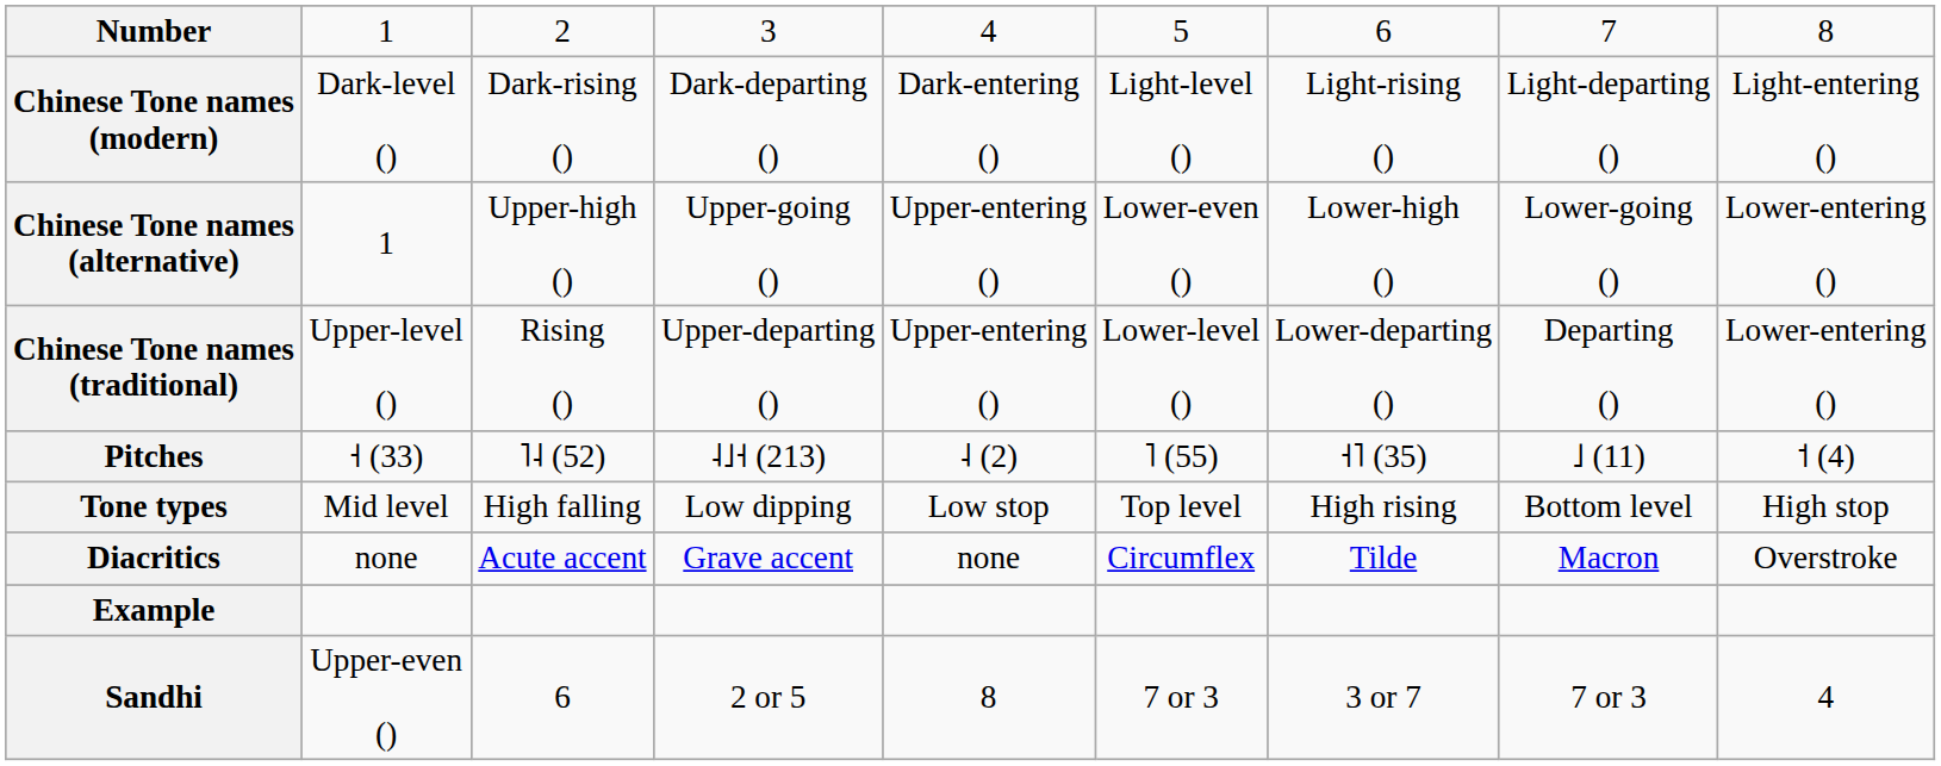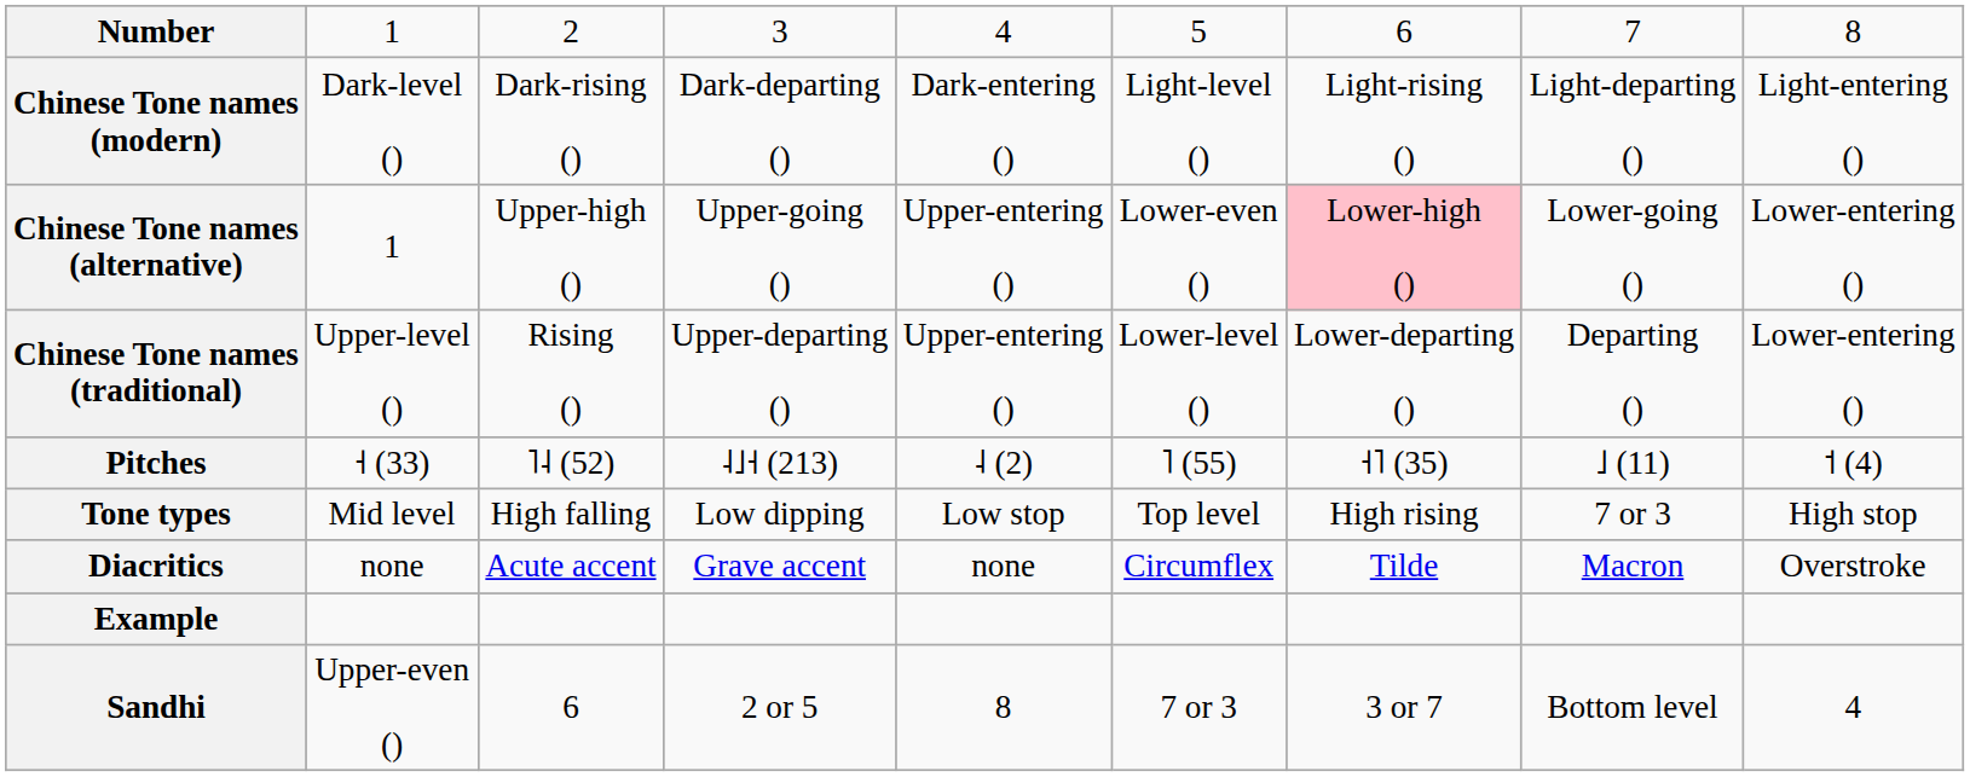 <table class="wikitable" style="text-align:center;">
 <tr>
 <th>Number</th>
 <td>1</td>
 <td>2</td>
 <td>3</td>
 <td>4</td>
 <td>5</td>
 <td>6</td>
 <td>7</td>
 <td>8</td>
 </tr>
 <tr>
 <th>Chinese Tone names<br>(modern)</th>
 <td>Dark-level<br><br>()</td>
 <td>Dark-rising<br><br>()</td>
 <td>Dark-departing<br><br>()</td>
 <td>Dark-entering<br><br>()</td>
 <td>Light-level<br><br>()</td>
 <td>Light-rising<br><br>()</td>
 <td>Light-departing<br><br>()</td>
 <td>Light-entering<br><br>()</td>
 </tr>
 <tr>
 <th>Chinese Tone names<br>(alternative)</th>
 <td>1</td>
 <td>Upper-high<br><br>()</td>
 <td>Upper-going<br><br>()</td>
 <td>Upper-entering<br><br>()</td>
 <td>Lower-even<br><br>()</td>
-<td>Lower-high<br><br>()</td>
+<td style="background: pink;">Lower-high<br><br>()</td>
 <td>Lower-going<br><br>()</td>
 <td>Lower-entering<br><br>()</td>
 </tr>
 <tr>
 <th>Chinese Tone names<br>(traditional)</th>
 <td>Upper-level<br><br>()</td>
 <td>Rising<br><br>()</td>
 <td>Upper-departing<br><br>()</td>
 <td>Upper-entering<br><br>()</td>
 <td>Lower-level<br><br>()</td>
 <td>Lower-departing<br><br>()</td>
 <td>Departing<br><br>()</td>
 <td>Lower-entering<br><br>()</td>
 </tr>
 <tr>
 <th>Pitches</th>
 <td>˧ (33)</td>
 <td>˥˨ (52)</td>
 <td>˨˩˧ (213)</td>
 <td>˨ (2)</td>
 <td>˥ (55)</td>
 <td>˧˥ (35)</td>
 <td>˩ (11)</td>
 <td>˦ (4)</td>
 </tr>
 <tr>
 <th>Tone types</th>
 <td>Mid level</td>
 <td>High falling</td>
 <td>Low dipping</td>
 <td>Low stop</td>
 <td>Top level</td>
 <td>High rising</td>
-<td>Bottom level</td>
+<td>7 or 3</td>
 <td>High stop</td>
 </tr>
 <tr>
 <th>Diacritics</th>
 <td>none</td>
 <td><a href='#'>Acute accent</a></td>
 <td><a href='#'>Grave accent</a></td>
 <td>none</td>
 <td><a href='#'>Circumflex</a></td>
 <td><a href='#'>Tilde</a></td>
 <td><a href='#'>Macron</a></td>
 <td>Overstroke</td>
 </tr>
 <tr>
 <th>Example</th>
 <td> </td>
 <td> </td>
 <td> </td>
 <td> </td>
 <td> </td>
 <td> </td>
 <td> </td>
 <td> </td>
 </tr>
 <tr>
 <th>Sandhi</th>
 <td>Upper-even<br><br>()</td>
 <td>6</td>
 <td>2 or 5</td>
 <td>8</td>
 <td>7 or 3</td>
 <td>3 or 7</td>
-<td>7 or 3</td>
+<td>Bottom level</td>
 <td>4</td>
 </tr>
 </table>
